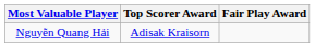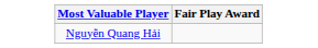 <table class="wikitable" style="text-align:center; margin:auto;">
 <tr>
 <th><a href='#'>Most Valuable Player</a></th>
-<th>Top Scorer Award</th>
 <th>Fair Play Award</th>
 </tr>
 <tr>
 <td> <a href='#'>Nguyễn Quang Hải</a></td>
-<td> <a href='#'>Adisak Kraisorn</a></td>
 <td></td>
 </tr>
 </table>
